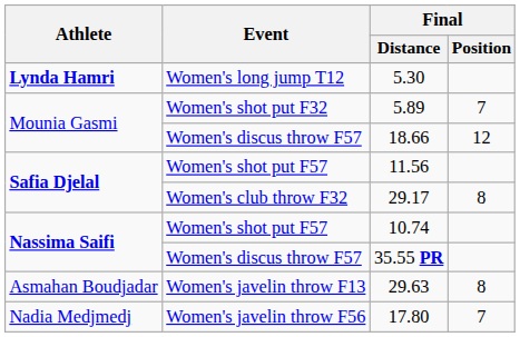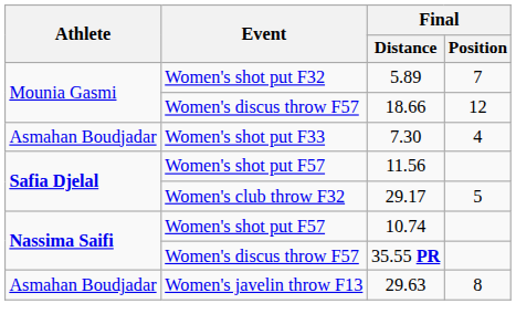 <table class=wikitable style="font-size:90%">
 <tr>
 <th rowspan="2">Athlete</th>
 <th rowspan="2">Event</th>
 <th colspan="2">Final</th>
 </tr>
 <tr style="font-size:95%">
 <th>Distance</th>
 <th>Position</th>
-</tr>
-<tr align=center>
-<td align=left><strong><a href='#'>Lynda Hamri</a></strong></td>
-<td align=left><a href='#'>Women's long jump T12</a></td>
-<td>5.30</td>
-<td></td>
 </tr>
 <tr align=center>
 <td align=left rowspan=2><a href='#'>Mounia Gasmi</a></td>
 <td align=left><a href='#'>Women's shot put F32</a></td>
 <td>5.89</td>
 <td>7</td>
 </tr>
 <tr align=center>
 <td align=left><a href='#'>Women's discus throw F57</a></td>
 <td>18.66</td>
 <td>12</td>
 </tr>
 <tr align=center>
+<td align=left><a href='#'>Asmahan Boudjadar</a></td>
+<td align=left><a href='#'>Women's shot put F33</a></td>
+<td>7.30</td>
+<td>4</td>
+</tr>
+<tr align=center>
 <td align=left rowspan=2><strong><a href='#'>Safia Djelal</a></strong></td>
 <td align=left><a href='#'>Women's shot put F57</a></td>
 <td>11.56</td>
 <td></td>
 </tr>
 <tr align=center>
 <td align=left><a href='#'>Women's club throw F32</a></td>
 <td>29.17</td>
-<td>8</td>
+<td>5</td>
 </tr>
 <tr align=center>
 <td align=left rowspan=2><strong><a href='#'>Nassima Saifi</a></strong></td>
 <td align=left><a href='#'>Women's shot put F57</a></td>
 <td>10.74</td>
 <td></td>
 </tr>
 <tr align=center>
 <td align=left><a href='#'>Women's discus throw F57</a></td>
 <td>35.55 <strong><a href='#'>PR</a></strong></td>
 <td></td>
 </tr>
 <tr align=center>
 <td align=left><a href='#'>Asmahan Boudjadar</a></td>
 <td align=left><a href='#'>Women's javelin throw F13</a></td>
 <td>29.63</td>
 <td>8</td>
 </tr>
-<tr align=center>
-<td align=left><a href='#'>Nadia Medjmedj</a></td>
-<td align=left><a href='#'>Women's javelin throw F56</a></td>
-<td>17.80</td>
-<td>7</td>
-</tr>
 </table>
